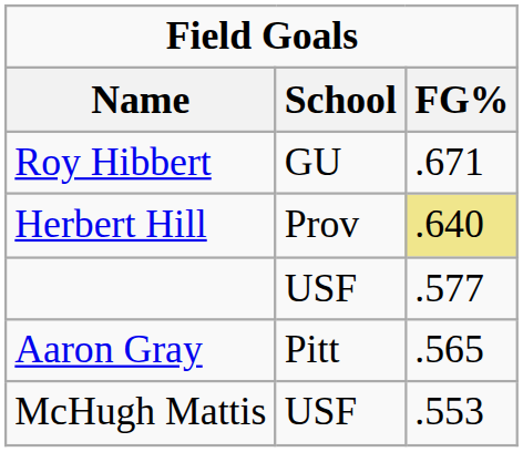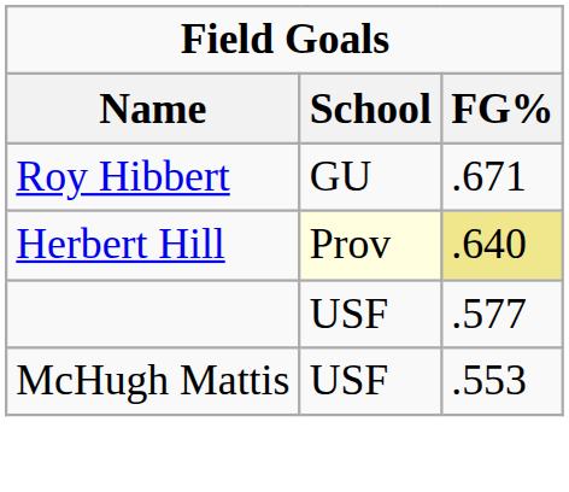 <table class="wikitable">
 <tr>
 <td colspan=3 style="text-align:center;"><strong>Field Goals</strong></td>
 </tr>
 <tr>
 <th>Name</th>
 <th>School</th>
 <th>FG%</th>
 </tr>
 <tr>
 <td><a href='#'>Roy Hibbert</a></td>
 <td>GU</td>
 <td>.671</td>
 </tr>
 <tr>
 <td><a href='#'>Herbert Hill</a></td>
-<td>Prov</td>
+<td style="background: lightyellow;">Prov</td>
 <td style="background: khaki;">.640</td>
 </tr>
 <tr>
 <td></td>
 <td>USF</td>
 <td>.577</td>
 </tr>
 <tr>
-<td><a href='#'>Aaron Gray</a></td>
-<td>Pitt</td>
-<td>.565</td>
-</tr>
-<tr>
 <td>McHugh Mattis</td>
 <td>USF</td>
 <td>.553</td>
 </tr>
 </table>
